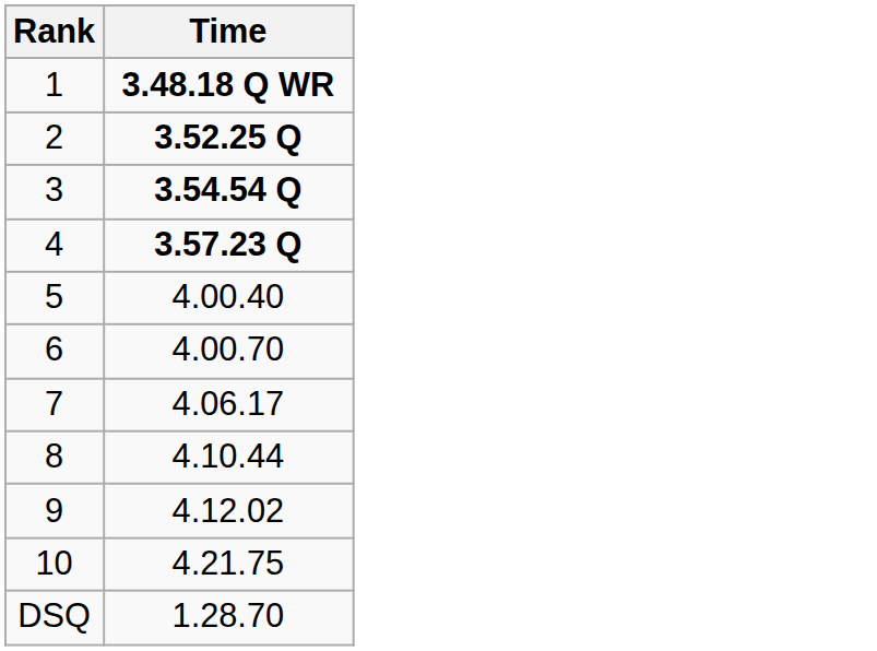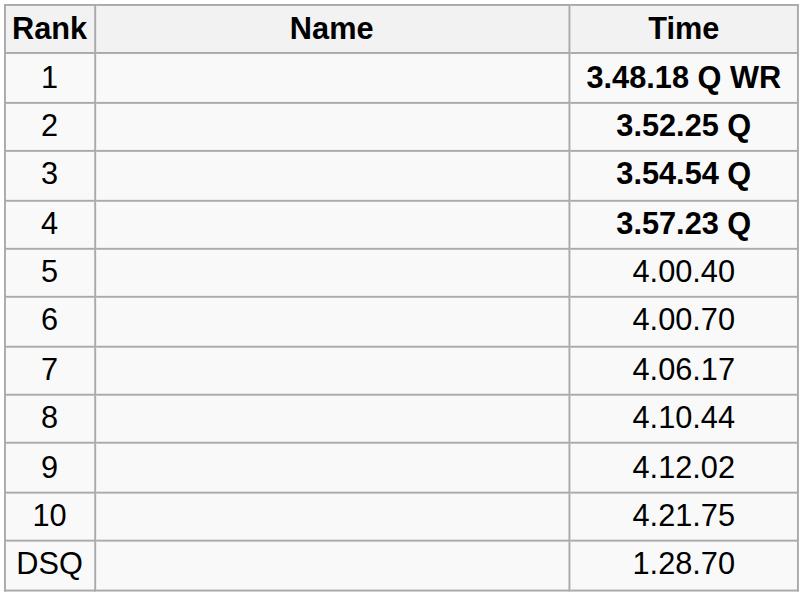 <table class="wikitable" style="text-align:center;">
 <tr>
 <th>Rank</th>
+<th style="width:15em">Name</th>
 <th style="width:7em">Time</th>
 </tr>
 <tr>
 <td>1</td>
+<td align=left></td>
 <td><strong>3.48.18 Q WR</strong></td>
 </tr>
 <tr>
 <td>2</td>
+<td align=left></td>
 <td><strong>3.52.25 Q</strong></td>
 </tr>
 <tr>
 <td>3</td>
+<td align=left></td>
 <td><strong>3.54.54 Q</strong></td>
 </tr>
 <tr>
 <td>4</td>
+<td align=left></td>
 <td><strong>3.57.23 Q</strong></td>
 </tr>
 <tr>
 <td>5</td>
+<td align=left></td>
 <td>4.00.40</td>
 </tr>
 <tr>
 <td>6</td>
+<td align=left></td>
 <td>4.00.70</td>
 </tr>
 <tr>
 <td>7</td>
+<td align=left></td>
 <td>4.06.17</td>
 </tr>
 <tr>
 <td>8</td>
+<td align=left></td>
 <td>4.10.44</td>
 </tr>
 <tr>
 <td>9</td>
+<td align=left></td>
 <td>4.12.02</td>
 </tr>
 <tr>
 <td>10</td>
+<td align=left></td>
 <td>4.21.75</td>
 </tr>
 <tr>
 <td>DSQ</td>
+<td align=left></td>
 <td>1.28.70</td>
 </tr>
 </table>
